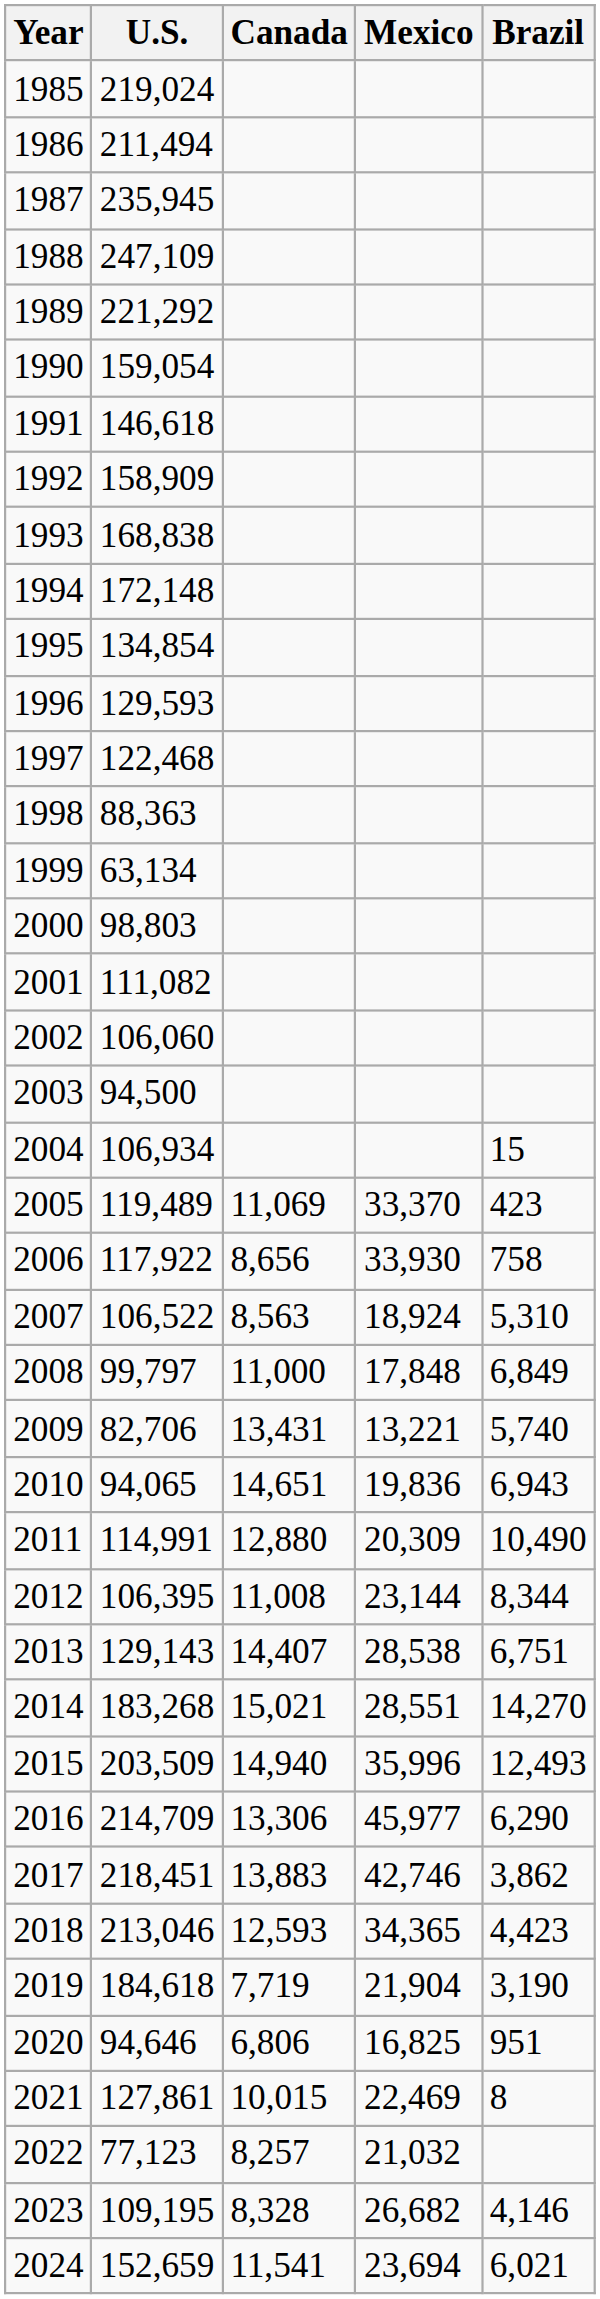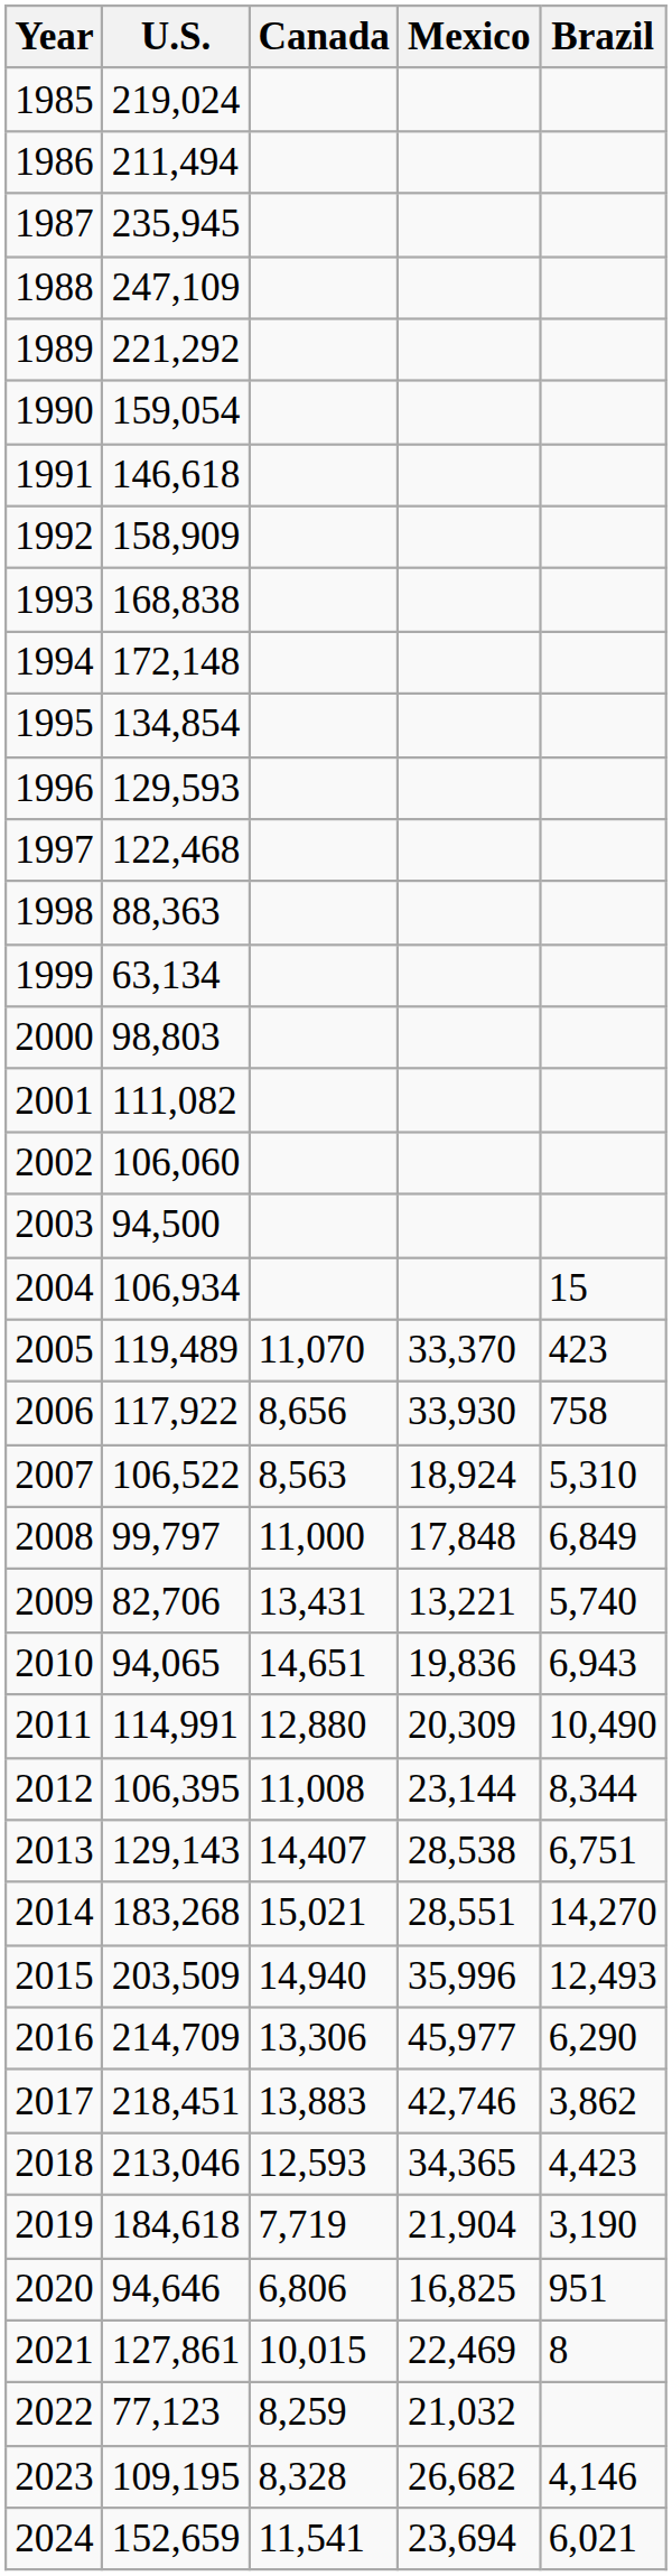 <table class="wikitable">
 <tr>
 <th>Year</th>
 <th>U.S.</th>
 <th>Canada</th>
 <th>Mexico</th>
 <th>Brazil</th>
 </tr>
 <tr>
 <td>1985</td>
 <td>219,024</td>
 <td></td>
 <td></td>
 <td></td>
 </tr>
 <tr>
 <td>1986</td>
 <td>211,494</td>
 <td></td>
 <td></td>
 <td></td>
 </tr>
 <tr>
 <td>1987</td>
 <td>235,945</td>
 <td></td>
 <td></td>
 <td></td>
 </tr>
 <tr>
 <td>1988</td>
 <td>247,109</td>
 <td></td>
 <td></td>
 <td></td>
 </tr>
 <tr>
 <td>1989</td>
 <td>221,292</td>
 <td></td>
 <td></td>
 <td></td>
 </tr>
 <tr>
 <td>1990</td>
 <td>159,054</td>
 <td></td>
 <td></td>
 <td></td>
 </tr>
 <tr>
 <td>1991</td>
 <td>146,618</td>
 <td></td>
 <td></td>
 <td></td>
 </tr>
 <tr>
 <td>1992</td>
 <td>158,909</td>
 <td></td>
 <td></td>
 <td></td>
 </tr>
 <tr>
 <td>1993</td>
 <td>168,838</td>
 <td></td>
 <td></td>
 <td></td>
 </tr>
 <tr>
 <td>1994</td>
 <td>172,148</td>
 <td></td>
 <td></td>
 <td></td>
 </tr>
 <tr>
 <td>1995</td>
 <td>134,854</td>
 <td></td>
 <td></td>
 <td></td>
 </tr>
 <tr>
 <td>1996</td>
 <td>129,593</td>
 <td></td>
 <td></td>
 <td></td>
 </tr>
 <tr>
 <td>1997</td>
 <td>122,468</td>
 <td></td>
 <td></td>
 <td></td>
 </tr>
 <tr>
 <td>1998</td>
 <td>88,363</td>
 <td></td>
 <td></td>
 <td></td>
 </tr>
 <tr>
 <td>1999</td>
 <td>63,134</td>
 <td></td>
 <td></td>
 <td></td>
 </tr>
 <tr>
 <td>2000</td>
 <td>98,803</td>
 <td></td>
 <td></td>
 <td></td>
 </tr>
 <tr>
 <td>2001</td>
 <td>111,082</td>
 <td></td>
 <td></td>
 <td></td>
 </tr>
 <tr>
 <td>2002</td>
 <td>106,060</td>
 <td></td>
 <td></td>
 <td></td>
 </tr>
 <tr>
 <td>2003</td>
 <td>94,500</td>
 <td></td>
 <td></td>
 <td></td>
 </tr>
 <tr>
 <td>2004</td>
 <td>106,934</td>
 <td></td>
 <td></td>
 <td>15</td>
 </tr>
 <tr>
 <td>2005</td>
 <td>119,489</td>
-<td>11,069</td>
+<td>11,070</td>
 <td>33,370</td>
 <td>423</td>
 </tr>
 <tr>
 <td>2006</td>
 <td>117,922</td>
 <td>8,656</td>
 <td>33,930</td>
 <td>758</td>
 </tr>
 <tr>
 <td>2007</td>
 <td>106,522</td>
 <td>8,563</td>
 <td>18,924</td>
 <td>5,310</td>
 </tr>
 <tr>
 <td>2008</td>
 <td>99,797</td>
 <td>11,000</td>
 <td>17,848</td>
 <td>6,849</td>
 </tr>
 <tr>
 <td>2009</td>
 <td>82,706</td>
 <td>13,431</td>
 <td>13,221</td>
 <td>5,740</td>
 </tr>
 <tr>
 <td>2010</td>
 <td>94,065</td>
 <td>14,651</td>
 <td>19,836</td>
 <td>6,943</td>
 </tr>
 <tr>
 <td>2011</td>
 <td>114,991</td>
 <td>12,880</td>
 <td>20,309</td>
 <td>10,490</td>
 </tr>
 <tr>
 <td>2012</td>
 <td>106,395</td>
 <td>11,008</td>
 <td>23,144</td>
 <td>8,344</td>
 </tr>
 <tr>
 <td>2013</td>
 <td>129,143</td>
 <td>14,407</td>
 <td>28,538</td>
 <td>6,751</td>
 </tr>
 <tr>
 <td>2014</td>
 <td>183,268</td>
 <td>15,021</td>
 <td>28,551</td>
 <td>14,270</td>
 </tr>
 <tr>
 <td>2015</td>
 <td>203,509</td>
 <td>14,940</td>
 <td>35,996</td>
 <td>12,493</td>
 </tr>
 <tr>
 <td>2016</td>
 <td>214,709</td>
 <td>13,306</td>
 <td>45,977</td>
 <td>6,290</td>
 </tr>
 <tr>
 <td>2017</td>
 <td>218,451</td>
 <td>13,883</td>
 <td>42,746</td>
 <td>3,862</td>
 </tr>
 <tr>
 <td>2018</td>
 <td>213,046</td>
 <td>12,593</td>
 <td>34,365</td>
 <td>4,423</td>
 </tr>
 <tr>
 <td>2019</td>
 <td>184,618</td>
 <td>7,719</td>
 <td>21,904</td>
 <td>3,190</td>
 </tr>
 <tr>
 <td>2020</td>
 <td>94,646</td>
 <td>6,806</td>
 <td>16,825</td>
 <td>951</td>
 </tr>
 <tr>
 <td>2021</td>
 <td>127,861</td>
 <td>10,015</td>
 <td>22,469</td>
 <td>8</td>
 </tr>
 <tr>
 <td>2022</td>
 <td>77,123</td>
-<td>8,257</td>
+<td>8,259</td>
 <td>21,032</td>
 <td></td>
 </tr>
 <tr>
 <td>2023</td>
 <td>109,195</td>
 <td>8,328</td>
 <td>26,682</td>
 <td>4,146</td>
 </tr>
 <tr>
 <td>2024</td>
 <td>152,659</td>
 <td>11,541</td>
 <td>23,694</td>
 <td>6,021</td>
 </tr>
 </table>
